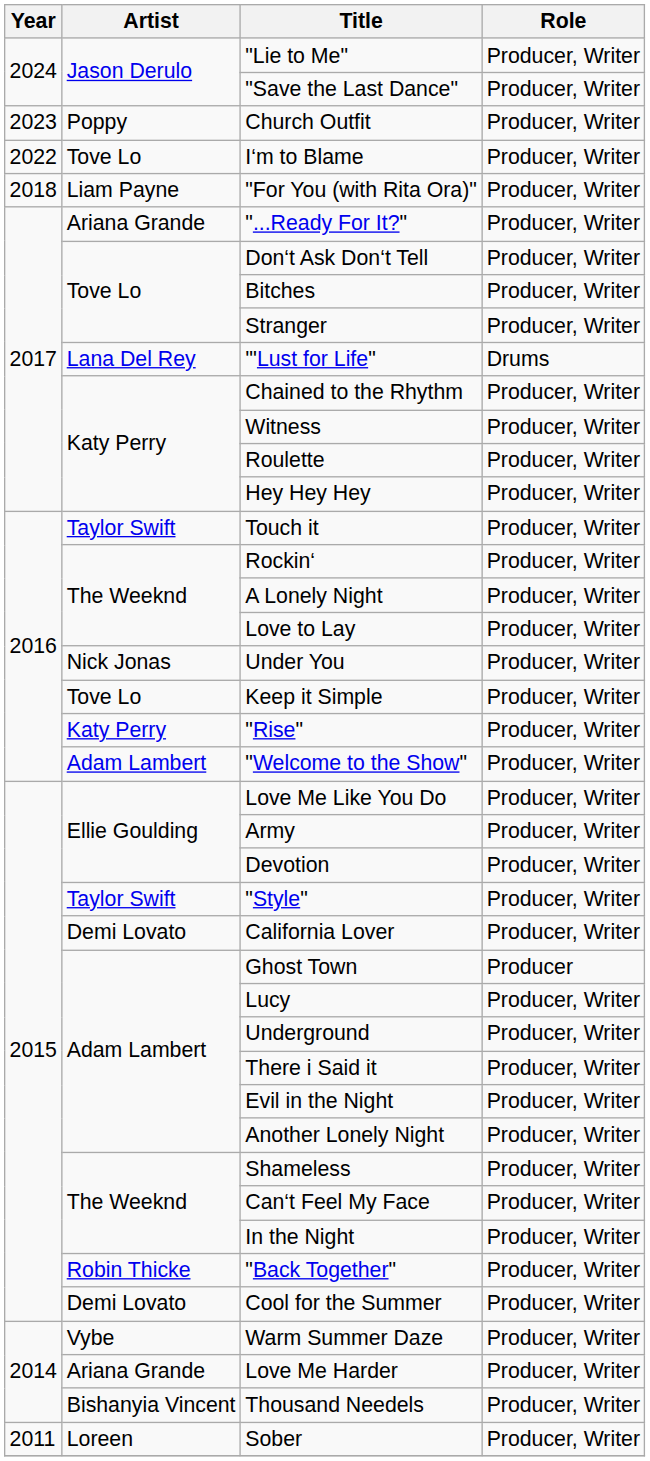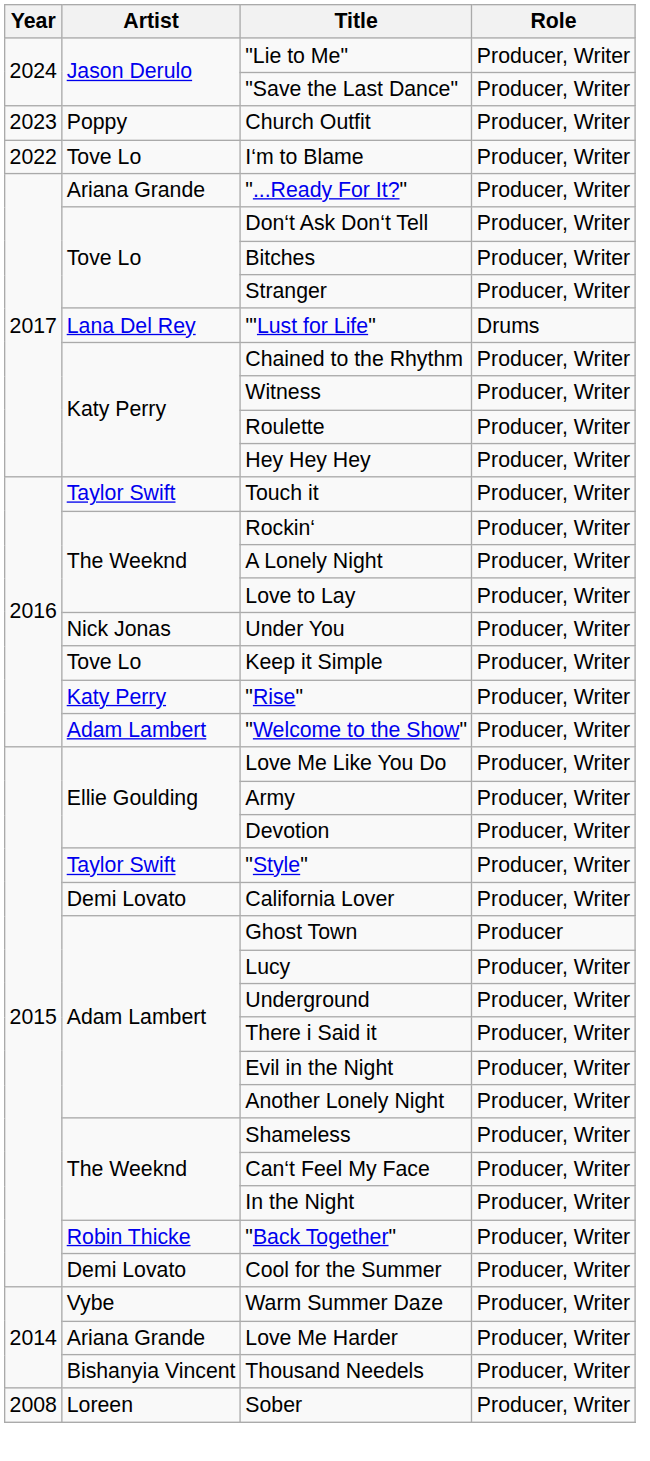 <table class="wikitable sortable">
 <tr>
 <th>Year</th>
 <th>Artist</th>
 <th>Title</th>
 <th>Role</th>
 </tr>
 <tr>
 <td rowspan="2">2024</td>
 <td rowspan="2"><a href='#'>Jason Derulo</a></td>
 <td>"Lie to Me"</td>
 <td>Producer, Writer</td>
 </tr>
 <tr>
 <td>"Save the Last Dance"</td>
 <td>Producer, Writer</td>
 </tr>
 <tr>
 <td>2023</td>
 <td>Poppy</td>
 <td>Church Outfit</td>
 <td>Producer, Writer</td>
 </tr>
 <tr>
 <td>2022</td>
 <td>Tove Lo</td>
 <td>I‘m to Blame</td>
-<td>Producer, Writer</td>
-</tr>
-<tr>
-<td>2018</td>
-<td>Liam Payne</td>
-<td>"For You (with Rita Ora)"</td>
 <td>Producer, Writer</td>
 </tr>
 <tr>
 <td rowspan="9">2017</td>
 <td>Ariana Grande</td>
 <td>"<a href='#'>...Ready For It?</a>"</td>
 <td>Producer, Writer</td>
 </tr>
 <tr>
 <td rowspan=3>Tove Lo</td>
 <td>Don‘t Ask Don‘t Tell</td>
 <td>Producer, Writer</td>
 </tr>
 <tr>
 <td>Bitches</td>
 <td>Producer, Writer</td>
 </tr>
 <tr>
 <td>Stranger</td>
 <td>Producer, Writer</td>
 </tr>
 <tr>
 <td><a href='#'>Lana Del Rey</a></td>
 <td>'"<a href='#'>Lust for Life</a>"</td>
 <td>Drums</td>
 </tr>
 <tr>
 <td rowspan=4>Katy Perry</td>
 <td>Chained to the Rhythm</td>
 <td>Producer, Writer</td>
 </tr>
 <tr>
 <td>Witness</td>
 <td>Producer, Writer</td>
 </tr>
 <tr>
 <td>Roulette</td>
 <td>Producer, Writer</td>
 </tr>
 <tr>
 <td>Hey Hey Hey</td>
 <td>Producer, Writer</td>
 </tr>
 <tr>
 <td rowspan="8">2016</td>
 <td><a href='#'>Taylor Swift</a></td>
 <td>Touch it</td>
 <td>Producer, Writer</td>
 </tr>
 <tr>
 <td rowspan=3>The Weeknd</td>
 <td>Rockin‘</td>
 <td>Producer, Writer</td>
 </tr>
 <tr>
 <td>A Lonely Night</td>
 <td>Producer, Writer</td>
 </tr>
 <tr>
 <td>Love to Lay</td>
 <td>Producer, Writer</td>
 </tr>
 <tr>
 <td>Nick Jonas</td>
 <td>Under You</td>
 <td>Producer, Writer</td>
 </tr>
 <tr>
 <td>Tove Lo</td>
 <td>Keep it Simple</td>
 <td>Producer, Writer</td>
 </tr>
 <tr>
 <td><a href='#'>Katy Perry</a></td>
 <td>"<a href='#'>Rise</a>"</td>
 <td>Producer, Writer</td>
 </tr>
 <tr>
 <td><a href='#'>Adam Lambert</a></td>
 <td>"<a href='#'>Welcome to the Show</a>"</td>
 <td>Producer, Writer</td>
 </tr>
 <tr>
 <td rowspan="16">2015</td>
 <td rowspan=3>Ellie Goulding</td>
 <td>Love Me Like You Do</td>
 <td>Producer, Writer</td>
 </tr>
 <tr>
 <td>Army</td>
 <td>Producer, Writer</td>
 </tr>
 <tr>
 <td>Devotion</td>
 <td>Producer, Writer</td>
 </tr>
 <tr>
 <td><a href='#'>Taylor Swift</a></td>
 <td>"<a href='#'>Style</a>"</td>
 <td>Producer, Writer</td>
 </tr>
 <tr>
 <td>Demi Lovato</td>
 <td>California Lover</td>
 <td>Producer, Writer</td>
 </tr>
 <tr>
 <td rowspan=6>Adam Lambert</td>
 <td>Ghost Town</td>
 <td>Producer</td>
 </tr>
 <tr>
 <td>Lucy</td>
 <td>Producer, Writer</td>
 </tr>
 <tr>
 <td>Underground</td>
 <td>Producer, Writer</td>
 </tr>
 <tr>
 <td>There i Said it</td>
 <td>Producer, Writer</td>
 </tr>
 <tr>
 <td>Evil in the Night</td>
 <td>Producer, Writer</td>
 </tr>
 <tr>
 <td>Another Lonely Night</td>
 <td>Producer, Writer</td>
 </tr>
 <tr>
 <td rowspan=3>The Weeknd</td>
 <td>Shameless</td>
 <td>Producer, Writer</td>
 </tr>
 <tr>
 <td>Can‘t Feel My Face</td>
 <td>Producer, Writer</td>
 </tr>
 <tr>
 <td>In the Night</td>
 <td>Producer, Writer</td>
 </tr>
 <tr>
 <td><a href='#'>Robin Thicke</a></td>
 <td>"<a href='#'>Back Together</a>"</td>
 <td>Producer, Writer</td>
 </tr>
 <tr>
 <td>Demi Lovato</td>
 <td>Cool for the Summer</td>
 <td>Producer, Writer</td>
 </tr>
 <tr>
 <td rowspan=3>2014</td>
 <td>Vybe</td>
 <td>Warm Summer Daze</td>
 <td>Producer, Writer</td>
 </tr>
 <tr>
 <td>Ariana Grande</td>
 <td>Love Me Harder</td>
 <td>Producer, Writer</td>
 </tr>
 <tr>
 <td>Bishanyia Vincent</td>
 <td>Thousand Needels</td>
 <td>Producer, Writer</td>
 </tr>
 <tr>
-<td>2011</td>
+<td>2008</td>
 <td>Loreen</td>
 <td>Sober</td>
 <td>Producer, Writer</td>
 </tr>
 <tr>
 </tr>
 </table>
